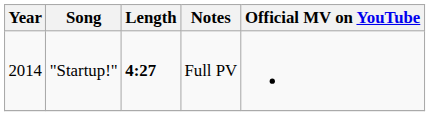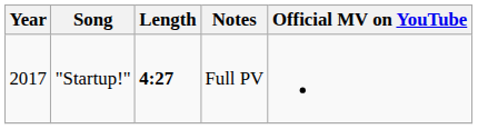 <table class="wikitable">
 <tr>
 <th>Year</th>
 <th>Song</th>
 <th>Length</th>
 <th>Notes</th>
 <th>Official MV on <a href='#'>YouTube</a></th>
 </tr>
 <tr>
-<td rowspan="1">2014</td>
+<td rowspan="1">2017</td>
 <td>"Startup!"</td>
 <td><strong>4:27</strong></td>
 <td>Full PV</td>
 <td><br><ul><li></li></ul></td>
 </tr>
 <tr>
 </tr>
 </table>
